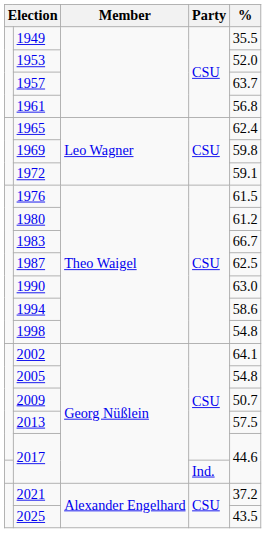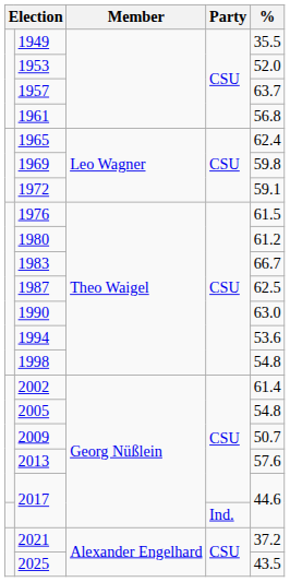 <table class=wikitable>
 <tr>
 <th colspan=2>Election</th>
 <th>Member</th>
 <th>Party</th>
 <th>%</th>
 </tr>
 <tr>
 <td rowspan=4 bgcolor=></td>
 <td><a href='#'>1949</a></td>
 <td rowspan=4></td>
 <td rowspan=4><a href='#'>CSU</a></td>
 <td align=right>35.5</td>
 </tr>
 <tr>
 <td><a href='#'>1953</a></td>
 <td align=right>52.0</td>
 </tr>
 <tr>
 <td><a href='#'>1957</a></td>
 <td align=right>63.7</td>
 </tr>
 <tr>
 <td><a href='#'>1961</a></td>
 <td align=right>56.8</td>
 </tr>
 <tr>
 <td rowspan=3 bgcolor=></td>
 <td><a href='#'>1965</a></td>
 <td rowspan=3><a href='#'>Leo Wagner</a></td>
 <td rowspan=3><a href='#'>CSU</a></td>
 <td align=right>62.4</td>
 </tr>
 <tr>
 <td><a href='#'>1969</a></td>
 <td align=right>59.8</td>
 </tr>
 <tr>
 <td><a href='#'>1972</a></td>
 <td align=right>59.1</td>
 </tr>
 <tr>
 <td rowspan=7 bgcolor=></td>
 <td><a href='#'>1976</a></td>
 <td rowspan=7><a href='#'>Theo Waigel</a></td>
 <td rowspan=7><a href='#'>CSU</a></td>
 <td align=right>61.5</td>
 </tr>
 <tr>
 <td><a href='#'>1980</a></td>
 <td align=right>61.2</td>
 </tr>
 <tr>
 <td><a href='#'>1983</a></td>
 <td align=right>66.7</td>
 </tr>
 <tr>
 <td><a href='#'>1987</a></td>
 <td align=right>62.5</td>
 </tr>
 <tr>
 <td><a href='#'>1990</a></td>
 <td align=right>63.0</td>
 </tr>
 <tr>
 <td><a href='#'>1994</a></td>
-<td align=right>58.6</td>
+<td align=right>53.6</td>
 </tr>
 <tr>
 <td><a href='#'>1998</a></td>
 <td align=right>54.8</td>
 </tr>
 <tr>
 <td rowspan=5 bgcolor=></td>
 <td><a href='#'>2002</a></td>
 <td rowspan=6><a href='#'>Georg Nüßlein</a></td>
 <td rowspan=5><a href='#'>CSU</a></td>
-<td align=right>64.1</td>
+<td align=right>61.4</td>
 </tr>
 <tr>
 <td><a href='#'>2005</a></td>
 <td align=right>54.8</td>
 </tr>
 <tr>
 <td><a href='#'>2009</a></td>
 <td align=right>50.7</td>
 </tr>
 <tr>
 <td><a href='#'>2013</a></td>
-<td align=right>57.5</td>
+<td align=right>57.6</td>
 </tr>
 <tr style="height:30px">
 <td rowspan=2><a href='#'>2017</a></td>
 <td rowspan=2 align=right>44.6</td>
 </tr>
 <tr>
 <td bgcolor=></td>
 <td><a href='#'>Ind.</a></td>
 </tr>
 <tr>
 <td rowspan=2 bgcolor=></td>
 <td><a href='#'>2021</a></td>
 <td rowspan=2><a href='#'>Alexander Engelhard</a></td>
 <td rowspan=2><a href='#'>CSU</a></td>
 <td align=right>37.2</td>
 </tr>
 <tr>
 <td><a href='#'>2025</a></td>
 <td align=right>43.5</td>
 </tr>
 </table>
